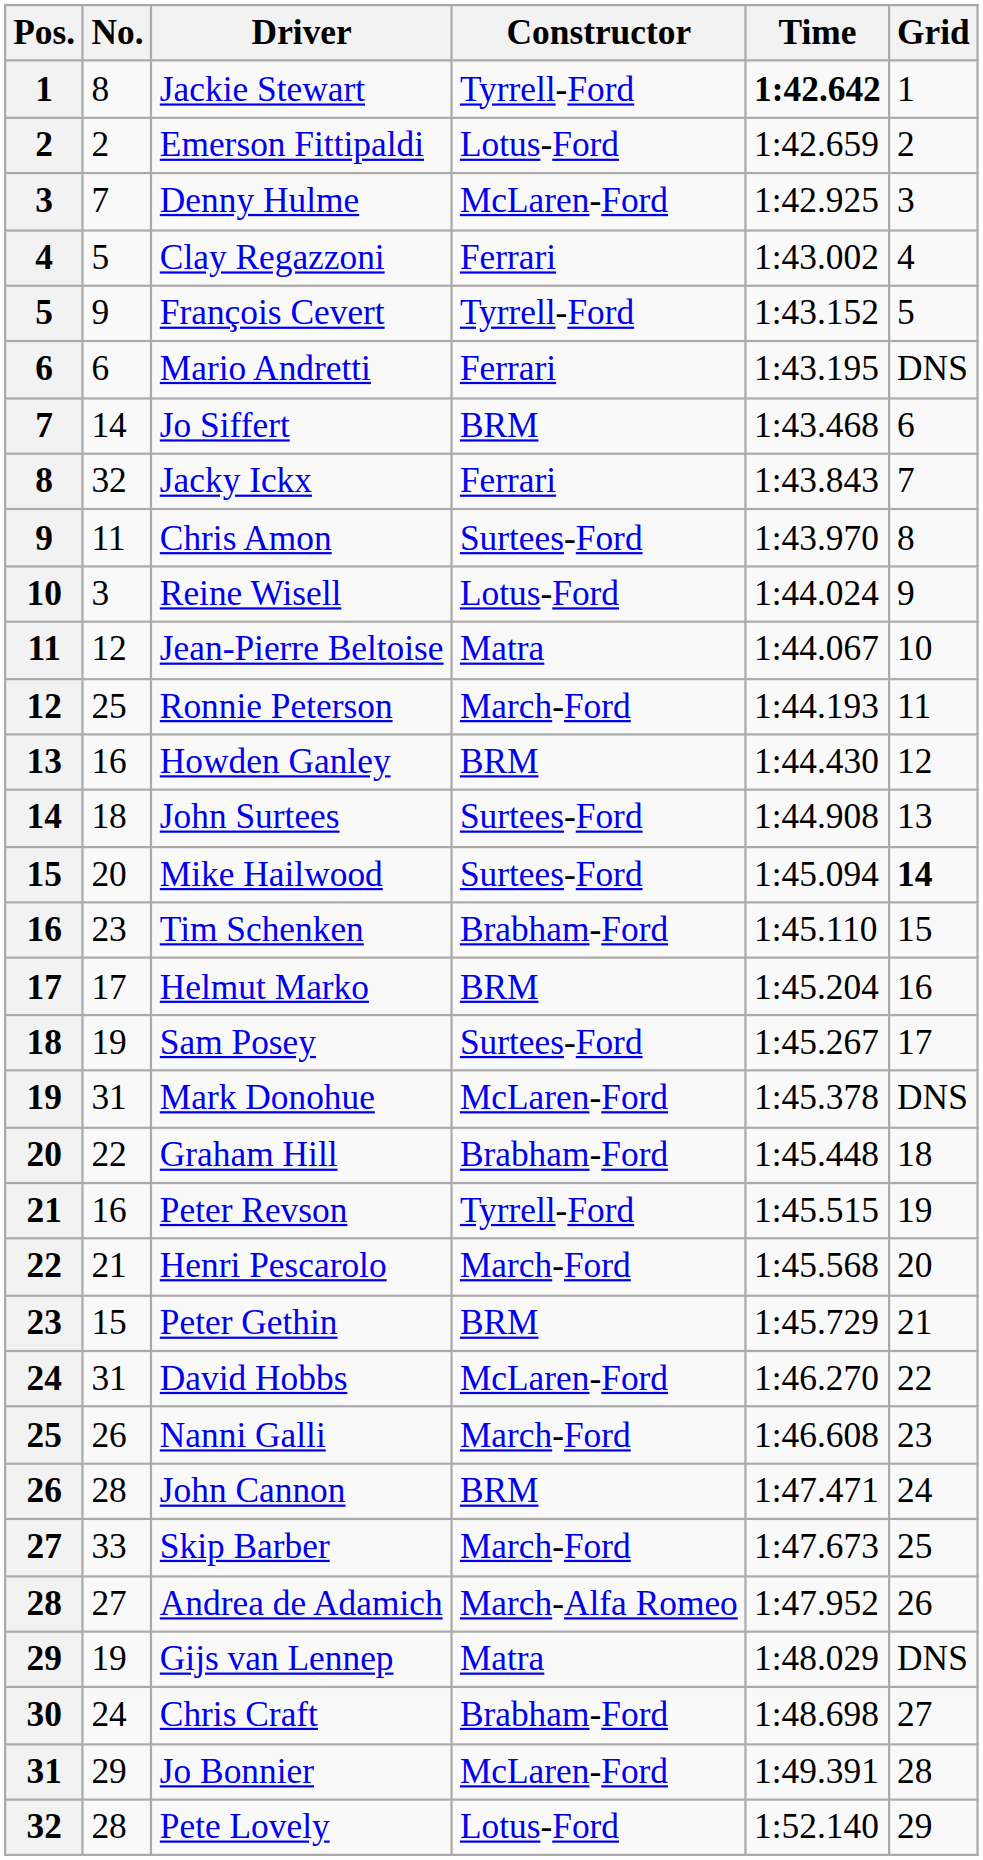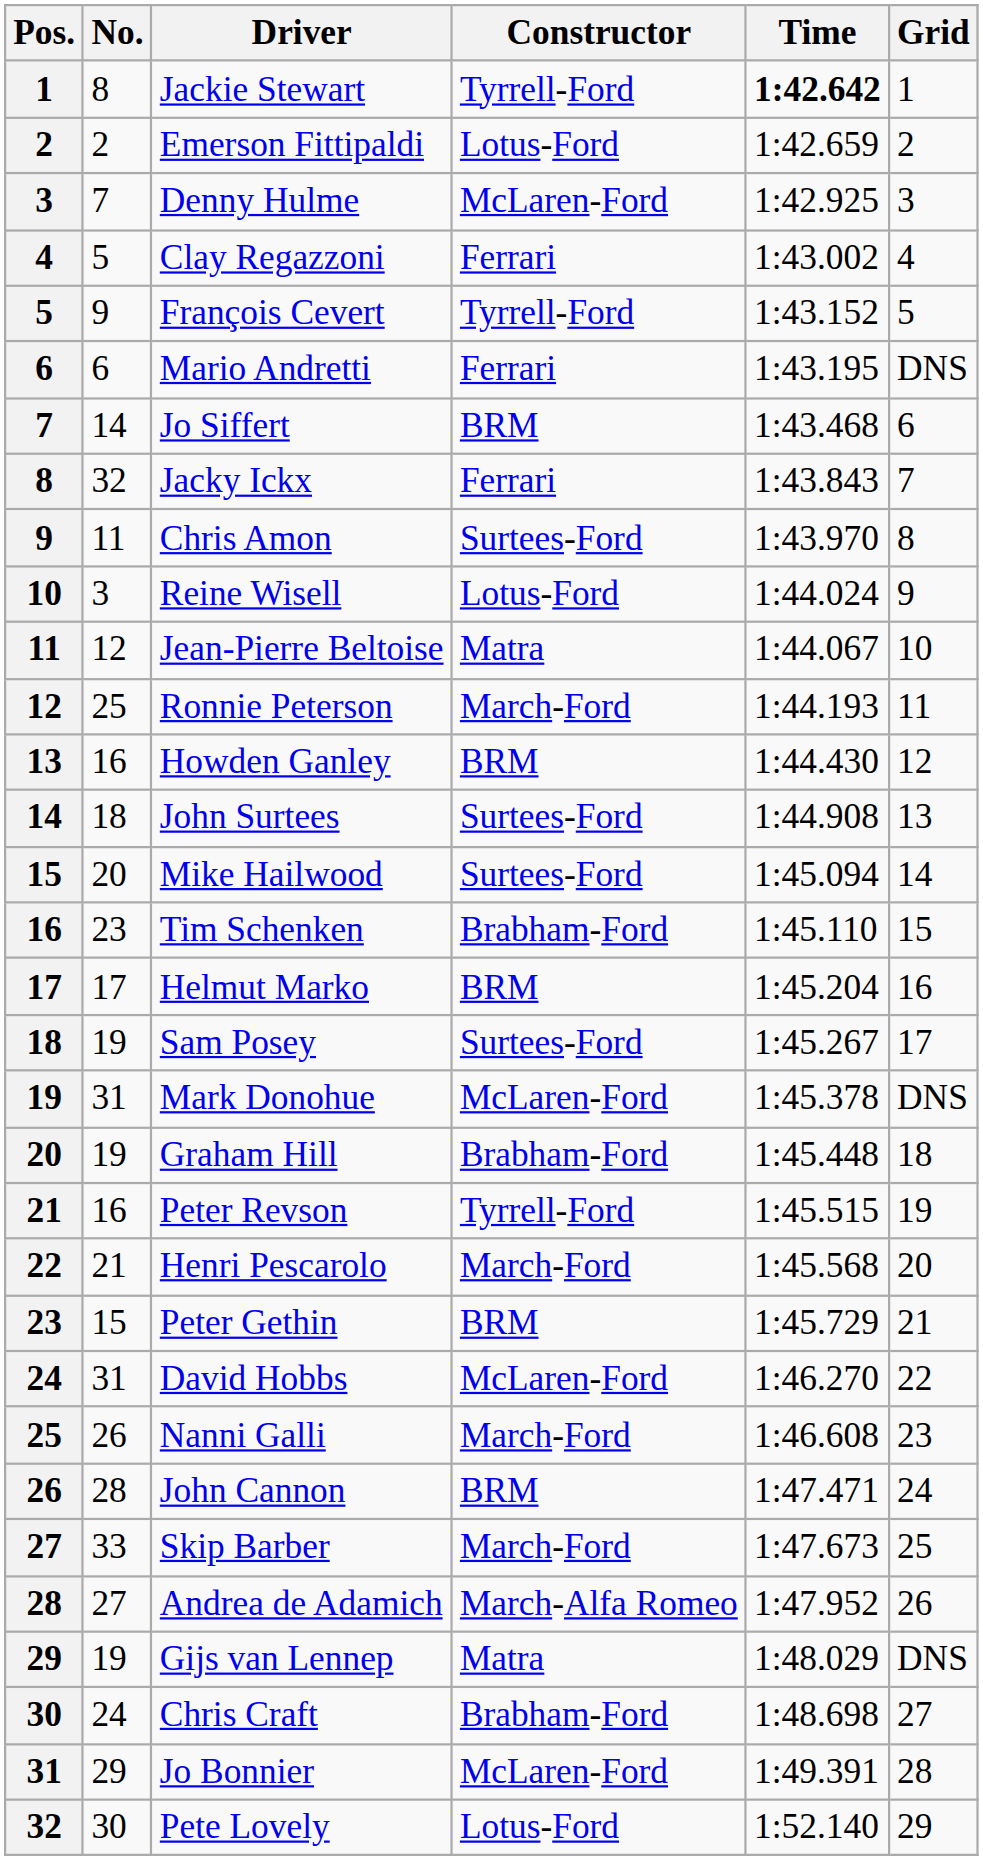 <table class="wikitable sortable">
 <tr>
 <th>Pos.</th>
 <th>No.</th>
 <th>Driver</th>
 <th>Constructor</th>
 <th>Time</th>
 <th>Grid</th>
 </tr>
 <tr>
 <th>1</th>
 <td>8</td>
 <td> <a href='#'>Jackie Stewart</a></td>
 <td><a href='#'>Tyrrell</a>-<a href='#'>Ford</a></td>
 <td><strong>1:42.642</strong></td>
 <td>1</td>
 </tr>
 <tr>
 <th>2</th>
 <td>2</td>
 <td> <a href='#'>Emerson Fittipaldi</a></td>
 <td><a href='#'>Lotus</a>-<a href='#'>Ford</a></td>
 <td>1:42.659</td>
 <td>2</td>
 </tr>
 <tr>
 <th>3</th>
 <td>7</td>
 <td> <a href='#'>Denny Hulme</a></td>
 <td><a href='#'>McLaren</a>-<a href='#'>Ford</a></td>
 <td>1:42.925</td>
 <td>3</td>
 </tr>
 <tr>
 <th>4</th>
 <td>5</td>
 <td> <a href='#'>Clay Regazzoni</a></td>
 <td><a href='#'>Ferrari</a></td>
 <td>1:43.002</td>
 <td>4</td>
 </tr>
 <tr>
 <th>5</th>
 <td>9</td>
 <td> <a href='#'>François Cevert</a></td>
 <td><a href='#'>Tyrrell</a>-<a href='#'>Ford</a></td>
 <td>1:43.152</td>
 <td>5</td>
 </tr>
 <tr>
 <th>6</th>
 <td>6</td>
 <td> <a href='#'>Mario Andretti</a></td>
 <td><a href='#'>Ferrari</a></td>
 <td>1:43.195</td>
 <td>DNS</td>
 </tr>
 <tr>
 <th>7</th>
 <td>14</td>
 <td> <a href='#'>Jo Siffert</a></td>
 <td><a href='#'>BRM</a></td>
 <td>1:43.468</td>
 <td>6</td>
 </tr>
 <tr>
 <th>8</th>
 <td>32</td>
 <td> <a href='#'>Jacky Ickx</a></td>
 <td><a href='#'>Ferrari</a></td>
 <td>1:43.843</td>
 <td>7</td>
 </tr>
 <tr>
 <th>9</th>
 <td>11</td>
 <td> <a href='#'>Chris Amon</a></td>
 <td><a href='#'>Surtees</a>-<a href='#'>Ford</a></td>
 <td>1:43.970</td>
 <td>8</td>
 </tr>
 <tr>
 <th>10</th>
 <td>3</td>
 <td> <a href='#'>Reine Wisell</a></td>
 <td><a href='#'>Lotus</a>-<a href='#'>Ford</a></td>
 <td>1:44.024</td>
 <td>9</td>
 </tr>
 <tr>
 <th>11</th>
 <td>12</td>
 <td> <a href='#'>Jean-Pierre Beltoise</a></td>
 <td><a href='#'>Matra</a></td>
 <td>1:44.067</td>
 <td>10</td>
 </tr>
 <tr>
 <th>12</th>
 <td>25</td>
 <td> <a href='#'>Ronnie Peterson</a></td>
 <td><a href='#'>March</a>-<a href='#'>Ford</a></td>
 <td>1:44.193</td>
 <td>11</td>
 </tr>
 <tr>
 <th>13</th>
 <td>16</td>
 <td> <a href='#'>Howden Ganley</a></td>
 <td><a href='#'>BRM</a></td>
 <td>1:44.430</td>
 <td>12</td>
 </tr>
 <tr>
 <th>14</th>
 <td>18</td>
 <td> <a href='#'>John Surtees</a></td>
 <td><a href='#'>Surtees</a>-<a href='#'>Ford</a></td>
 <td>1:44.908</td>
 <td>13</td>
 </tr>
 <tr>
 <th>15</th>
 <td>20</td>
 <td> <a href='#'>Mike Hailwood</a></td>
 <td><a href='#'>Surtees</a>-<a href='#'>Ford</a></td>
 <td>1:45.094</td>
-<td><strong>14</strong></td>
+<td>14</td>
 </tr>
 <tr>
 <th>16</th>
 <td>23</td>
 <td> <a href='#'>Tim Schenken</a></td>
 <td><a href='#'>Brabham</a>-<a href='#'>Ford</a></td>
 <td>1:45.110</td>
 <td>15</td>
 </tr>
 <tr>
 <th>17</th>
 <td>17</td>
 <td> <a href='#'>Helmut Marko</a></td>
 <td><a href='#'>BRM</a></td>
 <td>1:45.204</td>
 <td>16</td>
 </tr>
 <tr>
 <th>18</th>
 <td>19</td>
 <td> <a href='#'>Sam Posey</a></td>
 <td><a href='#'>Surtees</a>-<a href='#'>Ford</a></td>
 <td>1:45.267</td>
 <td>17</td>
 </tr>
 <tr>
 <th>19</th>
 <td>31</td>
 <td> <a href='#'>Mark Donohue</a></td>
 <td><a href='#'>McLaren</a>-<a href='#'>Ford</a></td>
 <td>1:45.378</td>
 <td>DNS</td>
 </tr>
 <tr>
 <th>20</th>
-<td>22</td>
+<td>19</td>
 <td> <a href='#'>Graham Hill</a></td>
 <td><a href='#'>Brabham</a>-<a href='#'>Ford</a></td>
 <td>1:45.448</td>
 <td>18</td>
 </tr>
 <tr>
 <th>21</th>
 <td>16</td>
 <td> <a href='#'>Peter Revson</a></td>
 <td><a href='#'>Tyrrell</a>-<a href='#'>Ford</a></td>
 <td>1:45.515</td>
 <td>19</td>
 </tr>
 <tr>
 <th>22</th>
 <td>21</td>
 <td> <a href='#'>Henri Pescarolo</a></td>
 <td><a href='#'>March</a>-<a href='#'>Ford</a></td>
 <td>1:45.568</td>
 <td>20</td>
 </tr>
 <tr>
 <th>23</th>
 <td>15</td>
 <td> <a href='#'>Peter Gethin</a></td>
 <td><a href='#'>BRM</a></td>
 <td>1:45.729</td>
 <td>21</td>
 </tr>
 <tr>
 <th>24</th>
 <td>31</td>
 <td> <a href='#'>David Hobbs</a></td>
 <td><a href='#'>McLaren</a>-<a href='#'>Ford</a></td>
 <td>1:46.270</td>
 <td>22</td>
 </tr>
 <tr>
 <th>25</th>
 <td>26</td>
 <td> <a href='#'>Nanni Galli</a></td>
 <td><a href='#'>March</a>-<a href='#'>Ford</a></td>
 <td>1:46.608</td>
 <td>23</td>
 </tr>
 <tr>
 <th>26</th>
 <td>28</td>
 <td> <a href='#'>John Cannon</a></td>
 <td><a href='#'>BRM</a></td>
 <td>1:47.471</td>
 <td>24</td>
 </tr>
 <tr>
 <th>27</th>
 <td>33</td>
 <td> <a href='#'>Skip Barber</a></td>
 <td><a href='#'>March</a>-<a href='#'>Ford</a></td>
 <td>1:47.673</td>
 <td>25</td>
 </tr>
 <tr>
 <th>28</th>
 <td>27</td>
 <td> <a href='#'>Andrea de Adamich</a></td>
 <td><a href='#'>March</a>-<a href='#'>Alfa Romeo</a></td>
 <td>1:47.952</td>
 <td>26</td>
 </tr>
 <tr>
 <th>29</th>
 <td>19</td>
 <td> <a href='#'>Gijs van Lennep</a></td>
 <td><a href='#'>Matra</a></td>
 <td>1:48.029</td>
 <td>DNS</td>
 </tr>
 <tr>
 <th>30</th>
 <td>24</td>
 <td> <a href='#'>Chris Craft</a></td>
 <td><a href='#'>Brabham</a>-<a href='#'>Ford</a></td>
 <td>1:48.698</td>
 <td>27</td>
 </tr>
 <tr>
 <th>31</th>
 <td>29</td>
 <td> <a href='#'>Jo Bonnier</a></td>
 <td><a href='#'>McLaren</a>-<a href='#'>Ford</a></td>
 <td>1:49.391</td>
 <td>28</td>
 </tr>
 <tr>
 <th>32</th>
-<td>28</td>
+<td>30</td>
 <td> <a href='#'>Pete Lovely</a></td>
 <td><a href='#'>Lotus</a>-<a href='#'>Ford</a></td>
 <td>1:52.140</td>
 <td>29</td>
 </tr>
 </table>
